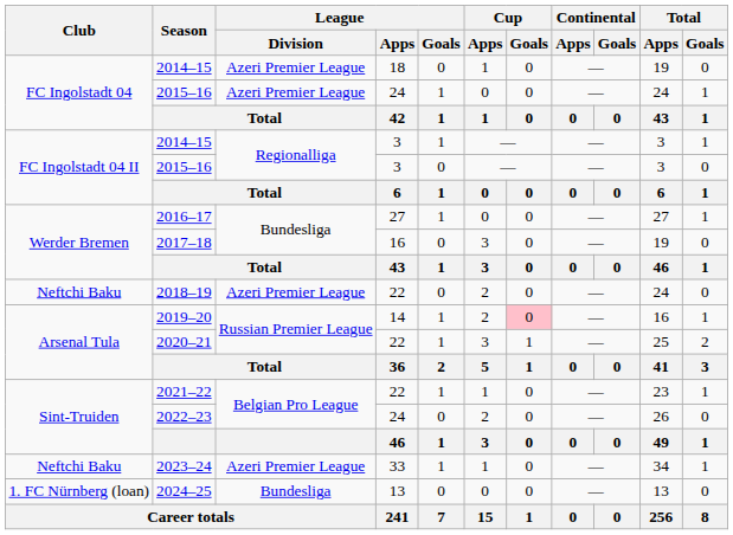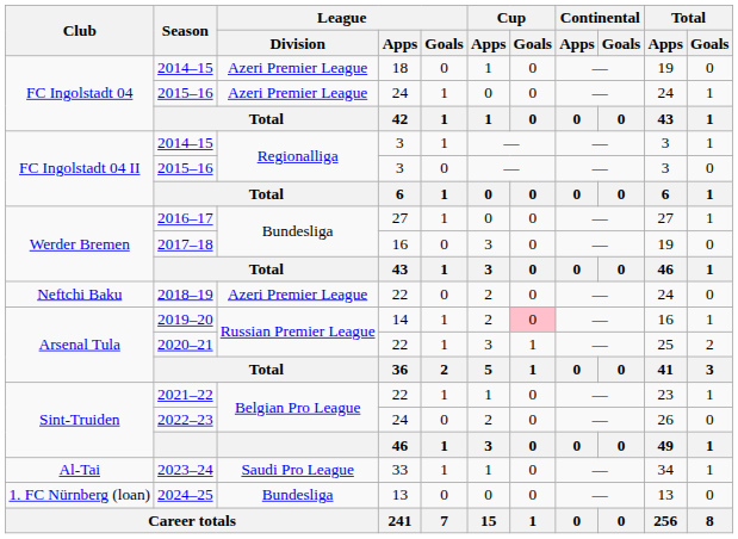 <table class="wikitable" style="text-align:center">
 <tr>
 <th rowspan="2">Club</th>
 <th rowspan="2">Season</th>
 <th colspan="3">League</th>
 <th colspan="2">Cup</th>
 <th colspan="2">Continental</th>
 <th colspan="2">Total</th>
 </tr>
 <tr>
 <th>Division</th>
 <th>Apps</th>
 <th>Goals</th>
 <th>Apps</th>
 <th>Goals</th>
 <th>Apps</th>
 <th>Goals</th>
 <th>Apps</th>
 <th>Goals</th>
 </tr>
 <tr>
 <td rowspan="3"><a href='#'>FC Ingolstadt 04</a></td>
 <td><a href='#'>2014–15</a></td>
 <td><a href='#'>Azeri Premier League</a></td>
 <td>18</td>
 <td>0</td>
 <td>1</td>
 <td>0</td>
 <td colspan="2">—</td>
 <td>19</td>
 <td>0</td>
 </tr>
 <tr>
 <td><a href='#'>2015–16</a></td>
 <td><a href='#'>Azeri Premier League</a></td>
 <td>24</td>
 <td>1</td>
 <td>0</td>
 <td>0</td>
 <td colspan="2">—</td>
 <td>24</td>
 <td>1</td>
 </tr>
 <tr>
 <th colspan="2">Total</th>
 <th>42</th>
 <th>1</th>
 <th>1</th>
 <th>0</th>
 <th>0</th>
 <th>0</th>
 <th>43</th>
 <th>1</th>
 </tr>
 <tr>
 <td rowspan="3"><a href='#'>FC Ingolstadt 04 II</a></td>
 <td><a href='#'>2014–15</a></td>
 <td rowspan="2"><a href='#'>Regionalliga</a></td>
 <td>3</td>
 <td>1</td>
 <td colspan="2">—</td>
 <td colspan="2">—</td>
 <td>3</td>
 <td>1</td>
 </tr>
 <tr>
 <td><a href='#'>2015–16</a></td>
 <td>3</td>
 <td>0</td>
 <td colspan="2">—</td>
 <td colspan="2">—</td>
 <td>3</td>
 <td>0</td>
 </tr>
 <tr>
 <th colspan="2">Total</th>
 <th>6</th>
 <th>1</th>
 <th>0</th>
 <th>0</th>
 <th>0</th>
 <th>0</th>
 <th>6</th>
 <th>1</th>
 </tr>
 <tr>
 <td rowspan="3"><a href='#'>Werder Bremen</a></td>
 <td><a href='#'>2016–17</a></td>
 <td rowspan="2">Bundesliga</td>
 <td>27</td>
 <td>1</td>
 <td>0</td>
 <td>0</td>
 <td colspan="2">—</td>
 <td>27</td>
 <td>1</td>
 </tr>
 <tr>
 <td><a href='#'>2017–18</a></td>
 <td>16</td>
 <td>0</td>
 <td>3</td>
 <td>0</td>
 <td colspan="2">—</td>
 <td>19</td>
 <td>0</td>
 </tr>
 <tr>
 <th colspan="2">Total</th>
 <th>43</th>
 <th>1</th>
 <th>3</th>
 <th>0</th>
 <th>0</th>
 <th>0</th>
 <th>46</th>
 <th>1</th>
 </tr>
 <tr>
 <td><a href='#'>Neftchi Baku</a></td>
 <td><a href='#'>2018–19</a></td>
 <td><a href='#'>Azeri Premier League</a></td>
 <td>22</td>
 <td>0</td>
 <td>2</td>
 <td>0</td>
 <td colspan="2">—</td>
 <td>24</td>
 <td>0</td>
 </tr>
 <tr>
 <td rowspan="3"><a href='#'>Arsenal Tula</a></td>
 <td><a href='#'>2019–20</a></td>
 <td rowspan="2"><a href='#'>Russian Premier League</a></td>
 <td>14</td>
 <td>1</td>
 <td>2</td>
 <td style="background: pink;">0</td>
 <td colspan="2">—</td>
 <td>16</td>
 <td>1</td>
 </tr>
 <tr>
 <td><a href='#'>2020–21</a></td>
 <td>22</td>
 <td>1</td>
 <td>3</td>
 <td>1</td>
 <td colspan="2">—</td>
 <td>25</td>
 <td>2</td>
 </tr>
 <tr>
 <th colspan="2">Total</th>
 <th>36</th>
 <th>2</th>
 <th>5</th>
 <th>1</th>
 <th>0</th>
 <th>0</th>
 <th>41</th>
 <th>3</th>
 </tr>
 <tr>
 <td rowspan="3"><a href='#'>Sint-Truiden</a></td>
 <td><a href='#'>2021–22</a></td>
 <td rowspan="2"><a href='#'>Belgian Pro League</a></td>
 <td>22</td>
 <td>1</td>
 <td>1</td>
 <td>0</td>
 <td colspan="2">—</td>
 <td>23</td>
 <td>1</td>
 </tr>
 <tr>
 <td><a href='#'>2022–23</a></td>
 <td>24</td>
 <td>0</td>
 <td>2</td>
 <td>0</td>
 <td colspan="2">—</td>
 <td>26</td>
 <td>0</td>
 </tr>
 <tr>
 <th></th>
 <th></th>
 <th>46</th>
 <th>1</th>
 <th>3</th>
 <th>0</th>
 <th>0</th>
 <th>0</th>
 <th>49</th>
 <th>1</th>
 </tr>
 <tr>
-<td><a href='#'>Neftchi Baku</a></td>
+<td><a href='#'>Al-Tai</a></td>
 <td><a href='#'>2023–24</a></td>
-<td><a href='#'>Azeri Premier League</a></td>
+<td><a href='#'>Saudi Pro League</a></td>
 <td>33</td>
 <td>1</td>
 <td>1</td>
 <td>0</td>
 <td colspan="2">—</td>
 <td>34</td>
 <td>1</td>
 </tr>
 <tr>
 <td><a href='#'>1. FC Nürnberg</a> (loan)</td>
 <td><a href='#'>2024–25</a></td>
 <td><a href='#'>Bundesliga</a></td>
 <td>13</td>
 <td>0</td>
 <td>0</td>
 <td>0</td>
 <td colspan="2">—</td>
 <td>13</td>
 <td>0</td>
 </tr>
 <tr>
 <th colspan="3">Career totals</th>
 <th>241</th>
 <th>7</th>
 <th>15</th>
 <th>1</th>
 <th>0</th>
 <th>0</th>
 <th>256</th>
 <th>8</th>
 </tr>
 </table>
